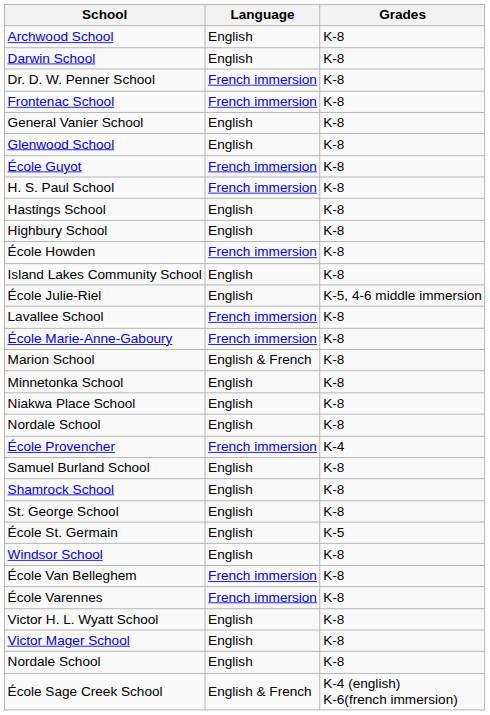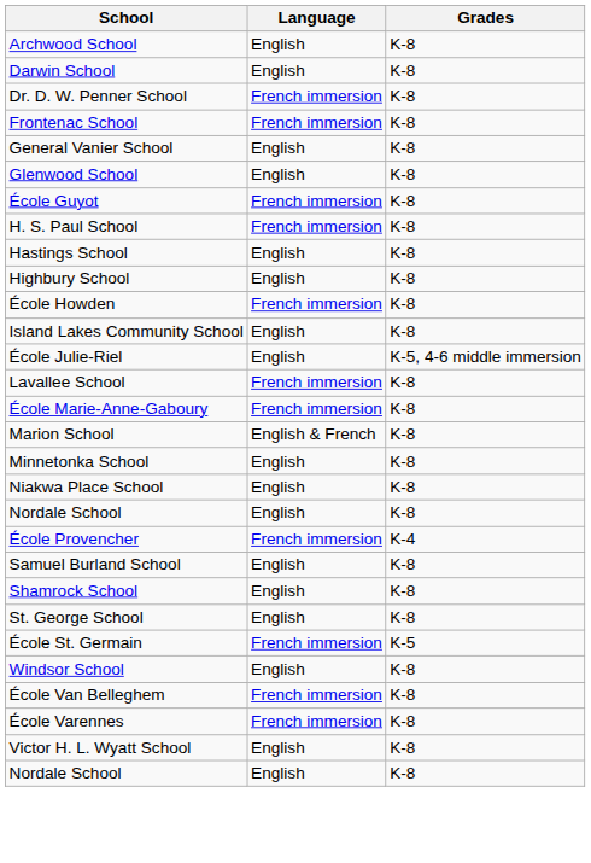 <table class="wikitable">
 <tr>
 <th>School</th>
 <th>Language</th>
 <th>Grades</th>
 </tr>
 <tr>
 <td><a href='#'>Archwood School</a></td>
 <td>English</td>
 <td>K-8</td>
 </tr>
 <tr>
 <td><a href='#'>Darwin School</a></td>
 <td>English</td>
 <td>K-8</td>
 </tr>
 <tr>
 <td>Dr. D. W. Penner School</td>
 <td><a href='#'>French immersion</a></td>
 <td>K-8</td>
 </tr>
 <tr>
 <td><a href='#'>Frontenac School</a></td>
 <td><a href='#'>French immersion</a></td>
 <td>K-8</td>
 </tr>
 <tr>
 <td>General Vanier School</td>
 <td>English</td>
 <td>K-8</td>
 </tr>
 <tr>
 <td><a href='#'>Glenwood School</a></td>
 <td>English</td>
 <td>K-8</td>
 </tr>
 <tr>
 <td><a href='#'>École Guyot</a></td>
 <td><a href='#'>French immersion</a></td>
 <td>K-8</td>
 </tr>
 <tr>
 <td>H. S. Paul School</td>
 <td><a href='#'>French immersion</a></td>
 <td>K-8</td>
 </tr>
 <tr>
 <td>Hastings School</td>
 <td>English</td>
 <td>K-8</td>
 </tr>
 <tr>
 <td>Highbury School</td>
 <td>English</td>
 <td>K-8</td>
 </tr>
 <tr>
 <td>École Howden</td>
 <td><a href='#'>French immersion</a></td>
 <td>K-8</td>
 </tr>
 <tr>
 <td>Island Lakes Community School</td>
 <td>English</td>
 <td>K-8</td>
 </tr>
 <tr>
 <td>École Julie-Riel</td>
 <td>English</td>
 <td>K-5, 4-6 middle immersion</td>
 </tr>
 <tr>
 <td>Lavallee School</td>
 <td><a href='#'>French immersion</a></td>
 <td>K-8</td>
 </tr>
 <tr>
 <td><a href='#'>École Marie-Anne-Gaboury</a></td>
 <td><a href='#'>French immersion</a></td>
 <td>K-8</td>
 </tr>
 <tr>
 <td>Marion School</td>
 <td>English & French</td>
 <td>K-8</td>
 </tr>
 <tr>
 <td>Minnetonka School</td>
 <td>English</td>
 <td>K-8</td>
 </tr>
 <tr>
 <td>Niakwa Place School</td>
 <td>English</td>
 <td>K-8</td>
 </tr>
 <tr>
 <td>Nordale School</td>
 <td>English</td>
 <td>K-8</td>
 </tr>
 <tr>
 <td><a href='#'>École Provencher</a></td>
 <td><a href='#'>French immersion</a></td>
 <td>K-4</td>
 </tr>
 <tr>
 <td>Samuel Burland School</td>
 <td>English</td>
 <td>K-8</td>
 </tr>
 <tr>
 <td><a href='#'>Shamrock School</a></td>
 <td>English</td>
 <td>K-8</td>
 </tr>
 <tr>
 <td>St. George School</td>
 <td>English</td>
 <td>K-8</td>
 </tr>
 <tr>
 <td>École St. Germain</td>
-<td>English</td>
+<td><a href='#'>French immersion</a></td>
 <td>K-5</td>
 </tr>
 <tr>
 <td><a href='#'>Windsor School</a></td>
 <td>English</td>
 <td>K-8</td>
 </tr>
 <tr>
 <td>École Van Belleghem</td>
 <td><a href='#'>French immersion</a></td>
 <td>K-8</td>
 </tr>
 <tr>
 <td>École Varennes</td>
 <td><a href='#'>French immersion</a></td>
 <td>K-8</td>
 </tr>
 <tr>
 <td>Victor H. L. Wyatt School</td>
 <td>English</td>
 <td>K-8</td>
 </tr>
 <tr>
-<td><a href='#'>Victor Mager School</a></td>
-<td>English</td>
-<td>K-8</td>
-</tr>
-<tr>
 <td>Nordale School</td>
 <td>English</td>
 <td>K-8</td>
 </tr>
-<tr>
-<td>École Sage Creek School</td>
-<td>English & French</td>
-<td>K-4 (english)<br>K-6(french immersion)</td>
-</tr>
 </table>
